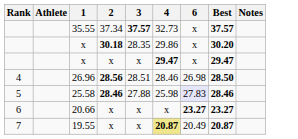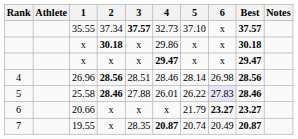 <table class="wikitable sortable" style="text-align:center">
 <tr>
 <th>Rank</th>
 <th>Athlete</th>
 <th>1</th>
 <th>2</th>
 <th>3</th>
 <th>4</th>
+<th>5</th>
 <th>6</th>
 <th>Best</th>
 <th>Notes</th>
 </tr>
 <tr>
 <td></td>
 <td style="text-align:left"></td>
 <td>35.55</td>
 <td>37.34</td>
 <td><strong>37.57</strong></td>
 <td>32.73</td>
+<td>37.10</td>
 <td>x</td>
 <td><strong>37.57</strong></td>
 <td></td>
 </tr>
 <tr>
 <td></td>
 <td style="text-align:left"></td>
 <td>x</td>
 <td><strong>30.18</strong></td>
-<td>28.35</td>
+<td>x</td>
 <td>29.86</td>
 <td>x</td>
-<td><strong>30.20</strong></td>
+<td>x</td>
+<td><strong>30.18</strong></td>
 <td></td>
 </tr>
 <tr>
 <td></td>
 <td style="text-align:left"></td>
 <td>x</td>
 <td>x</td>
 <td>x</td>
 <td><strong>29.47</strong></td>
+<td>x</td>
 <td>x</td>
 <td><strong>29.47</strong></td>
 <td></td>
 </tr>
 <tr>
 <td>4</td>
 <td style="text-align:left"></td>
 <td>26.96</td>
 <td><strong>28.56</strong></td>
 <td>28.51</td>
 <td>28.46</td>
+<td>28.14</td>
 <td>26.98</td>
-<td><strong>28.50</strong></td>
+<td><strong>28.56</strong></td>
 <td></td>
 </tr>
 <tr>
 <td>5</td>
 <td style="text-align:left"></td>
 <td>25.58</td>
 <td><strong>28.46</strong></td>
 <td>27.88</td>
-<td>25.98</td>
+<td>26.01</td>
+<td>26.22</td>
 <td style="background: lavender;">27.83</td>
 <td><strong>28.46</strong></td>
 <td></td>
 </tr>
 <tr>
 <td>6</td>
 <td style="text-align:left"></td>
 <td>20.66</td>
 <td>x</td>
 <td>x</td>
 <td>x</td>
+<td>21.79</td>
 <td><strong>23.27</strong></td>
 <td><strong>23.27</strong></td>
 <td></td>
 </tr>
 <tr>
 <td>7</td>
 <td style="text-align:left"></td>
 <td>19.55</td>
 <td>x</td>
-<td>x</td>
-<td style="background: khaki;"><strong>20.87</strong></td>
+<td>28.35</td>
+<td><strong>20.87</strong></td>
+<td>20.74</td>
 <td>20.49</td>
 <td><strong>20.87</strong></td>
 <td></td>
 </tr>
 </table>
